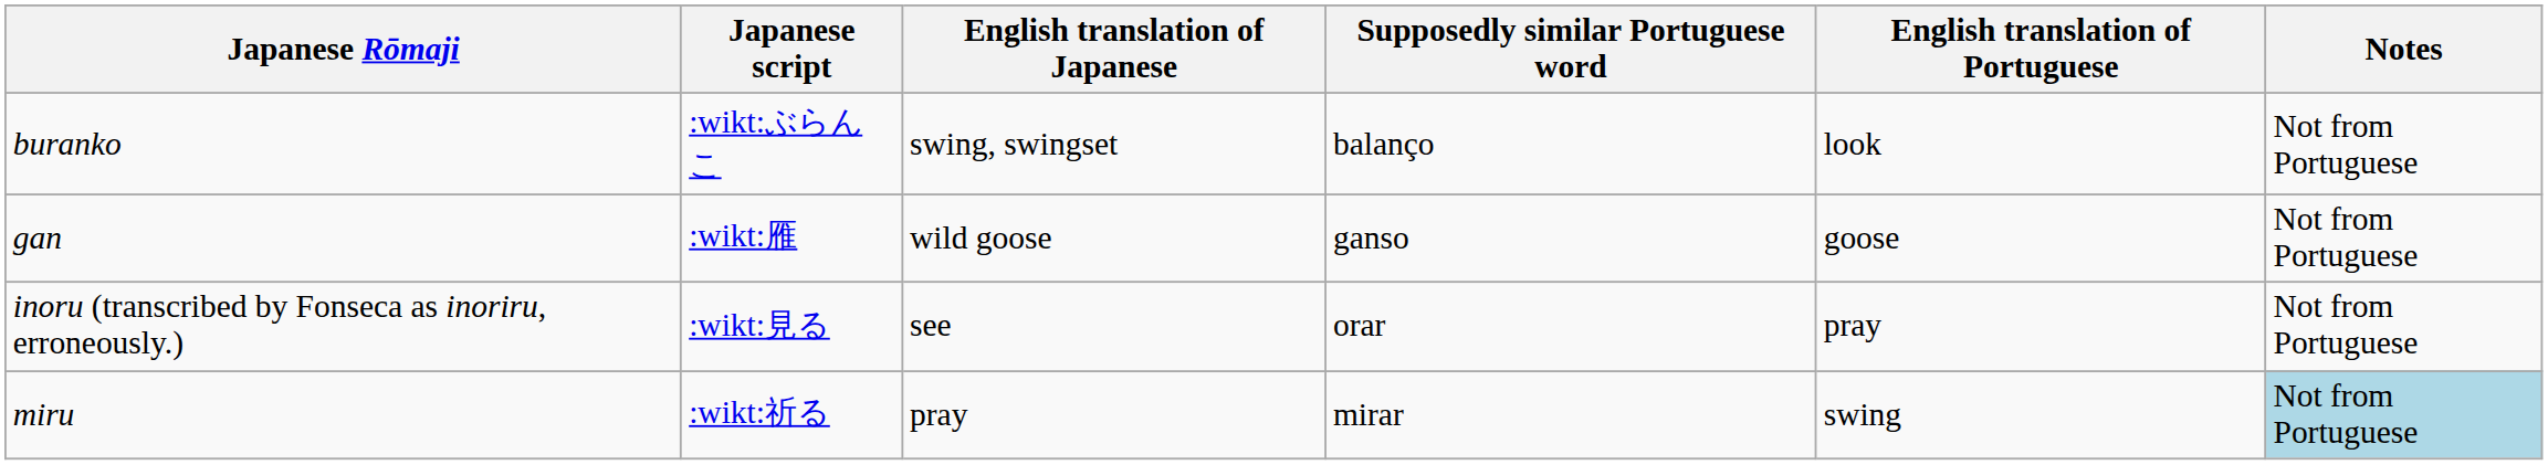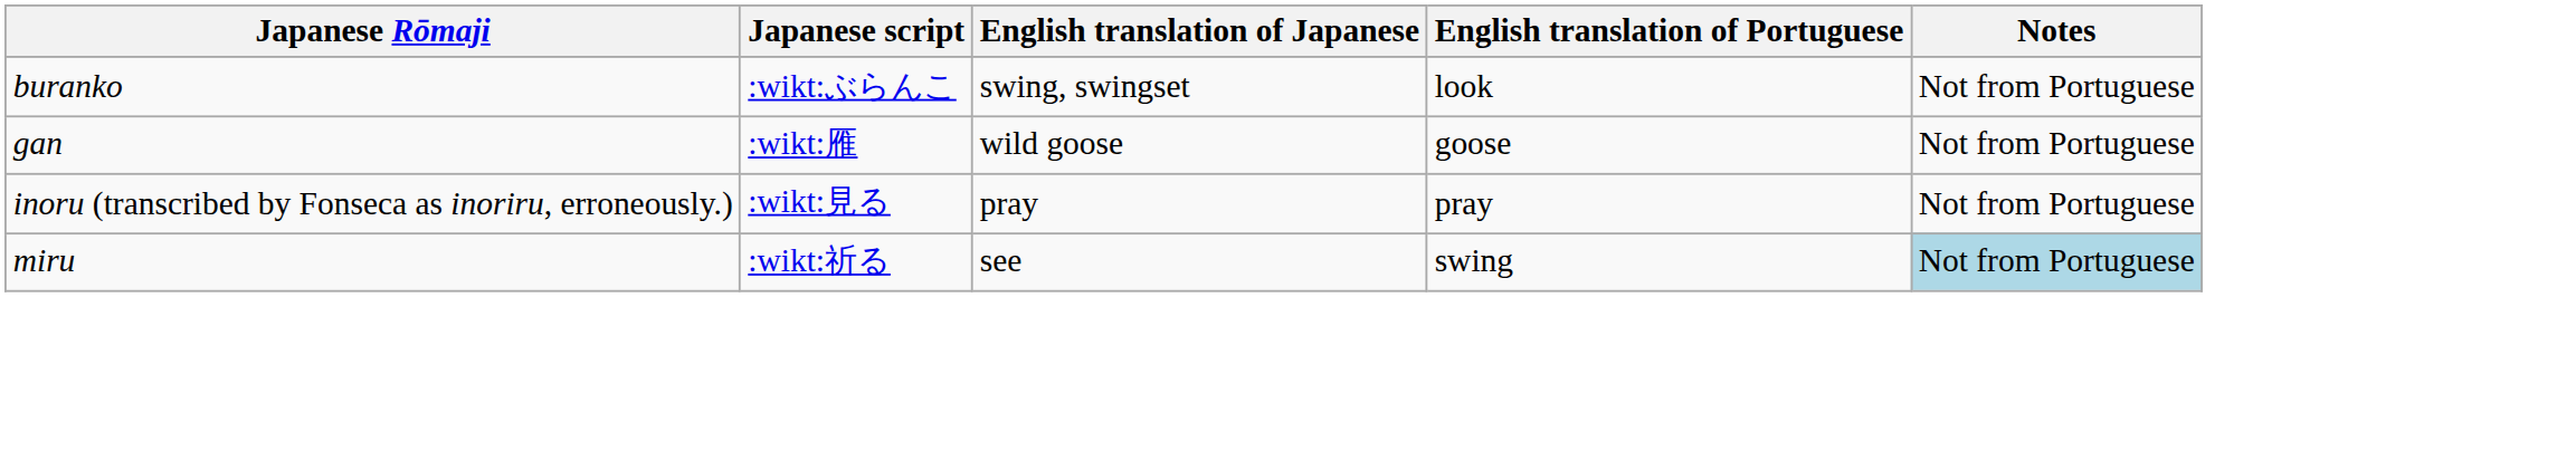 <table class="wikitable">
 <tr>
 <th>Japanese <em><a href='#'>Rōmaji</a></em></th>
 <th>Japanese script</th>
 <th>English translation of Japanese</th>
-<th>Supposedly similar Portuguese word</th>
 <th>English translation of Portuguese</th>
 <th>Notes</th>
 </tr>
 <tr>
 <td><em>buranko</em></td>
 <td><a href='#'>:wikt:ぶらんこ</a></td>
 <td>swing, swingset</td>
-<td>balanço</td>
 <td>look</td>
 <td>Not from Portuguese</td>
 </tr>
 <tr>
 <td><em>gan</em></td>
 <td><a href='#'>:wikt:雁</a></td>
 <td>wild goose</td>
-<td>ganso</td>
 <td>goose</td>
 <td>Not from Portuguese</td>
 </tr>
 <tr>
 <td><em>inoru</em> (transcribed by Fonseca as <em>inoriru</em>, erroneously.)</td>
 <td><a href='#'>:wikt:見る</a></td>
-<td>see</td>
-<td>orar</td>
+<td>pray</td>
 <td>pray</td>
 <td>Not from Portuguese</td>
 </tr>
 <tr>
 <td><em>miru</em></td>
 <td><a href='#'>:wikt:祈る</a></td>
-<td>pray</td>
-<td>mirar</td>
+<td>see</td>
 <td>swing</td>
 <td style="background: lightblue;">Not from Portuguese</td>
 </tr>
 </table>
